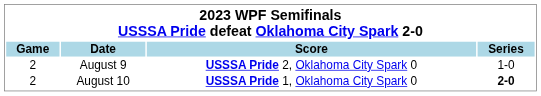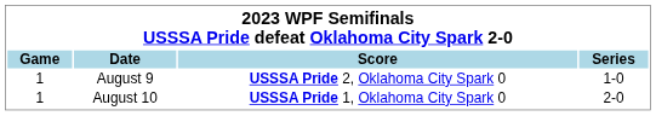 <table cellpadding="1"  style="min-width:45em;text-align:center;font-size:100%; border:1px solid gray;">
 <tr style="font-size:larger;">
 <th colspan=7>2023 WPF Semifinals<br><a href='#'>USSSA Pride</a> defeat <a href='#'>Oklahoma City Spark</a> 2-0</th>
 </tr>
 <tr style="background:lightblue;">
 <th>Game</th>
 <th>Date</th>
 <th>Score</th>
 <th>Series<br></th>
 </tr>
 <tr>
-<td>2</td>
+<td>1</td>
 <td>August 9</td>
 <td><strong><a href='#'>USSSA Pride</a></strong> 2, <a href='#'>Oklahoma City Spark</a> 0</td>
 <td>1-0</td>
 </tr>
 <tr>
-<td>2</td>
+<td>1</td>
 <td>August 10</td>
 <td><strong><a href='#'>USSSA Pride</a></strong> 1, <a href='#'>Oklahoma City Spark</a> 0</td>
-<td><strong>2-0</strong></td>
+<td>2-0</td>
 </tr>
 </table>
